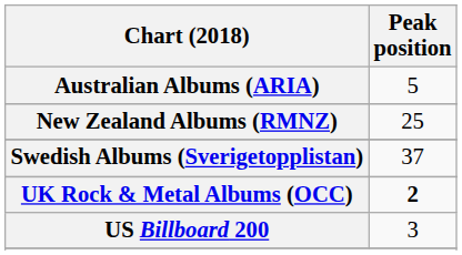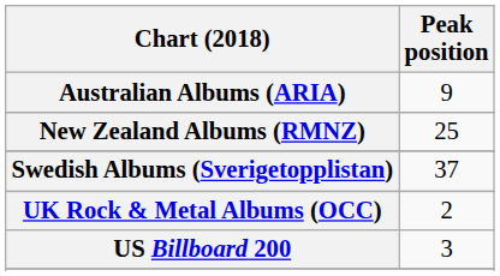 <table class="wikitable sortable plainrowheaders" style="text-align:center">
 <tr>
 <th scope="col">Chart (2018)</th>
 <th scope="col">Peak<br> position</th>
 </tr>
 <tr>
 <th scope="row">Australian Albums (<a href='#'>ARIA</a>)</th>
-<td>5</td>
+<td>9</td>
 </tr>
 <tr>
 </tr>
 <tr>
 </tr>
 <tr>
 </tr>
 <tr>
 </tr>
 <tr>
 </tr>
 <tr>
 <th scope="row">New Zealand Albums (<a href='#'>RMNZ</a>)</th>
 <td>25</td>
 </tr>
 <tr>
 </tr>
 <tr>
 <th scope="row">Swedish Albums (<a href='#'>Sverigetopplistan</a>)</th>
 <td>37</td>
 </tr>
 <tr>
 </tr>
 <tr>
 </tr>
 <tr>
 </tr>
 <tr>
 <th scope="row"><a href='#'>UK Rock & Metal Albums</a> (<a href='#'>OCC</a>)</th>
-<td><strong>2</strong></td>
+<td>2</td>
 </tr>
 <tr>
 <th scope="row">US <a href='#'><em>Billboard</em> 200</a></th>
 <td>3</td>
 </tr>
 <tr>
 </tr>
 <tr>
 </tr>
 <tr>
 </tr>
 <tr>
 </tr>
 </table>
